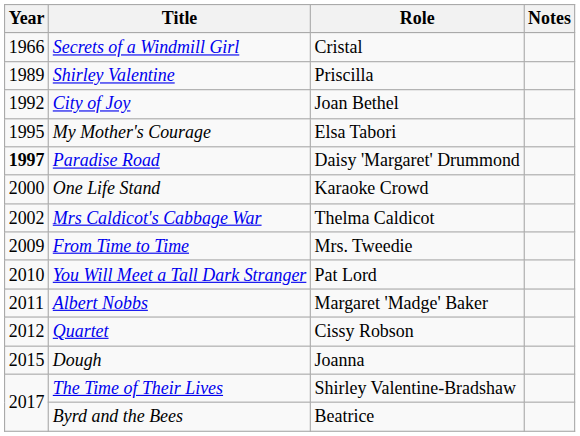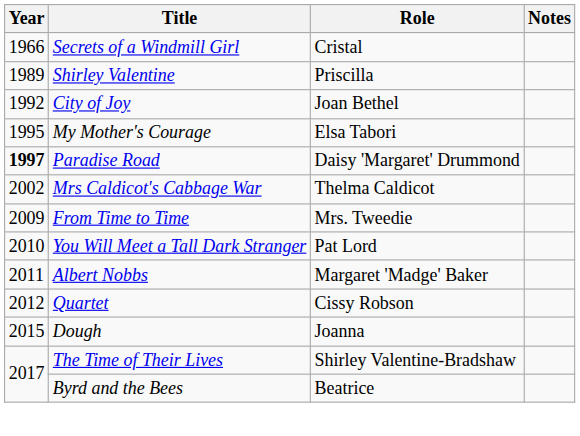 <table class="wikitable">
 <tr>
 <th>Year</th>
 <th>Title</th>
 <th>Role</th>
 <th>Notes</th>
 </tr>
 <tr>
 <td>1966</td>
 <td><em><a href='#'>Secrets of a Windmill Girl</a></em></td>
 <td>Cristal</td>
 <td></td>
 </tr>
 <tr>
 <td>1989</td>
 <td><em><a href='#'>Shirley Valentine</a></em></td>
 <td>Priscilla</td>
 <td></td>
 </tr>
 <tr>
 <td>1992</td>
 <td><em><a href='#'>City of Joy</a></em></td>
 <td>Joan Bethel</td>
 <td></td>
 </tr>
 <tr>
 <td>1995</td>
 <td><em>My Mother's Courage</em></td>
 <td>Elsa Tabori</td>
 <td></td>
 </tr>
 <tr>
 <td><strong>1997</strong></td>
 <td><em><a href='#'>Paradise Road</a></em></td>
 <td>Daisy 'Margaret' Drummond</td>
-<td></td>
-</tr>
-<tr>
-<td>2000</td>
-<td><em>One Life Stand</em></td>
-<td>Karaoke Crowd</td>
 <td></td>
 </tr>
 <tr>
 <td>2002</td>
 <td><em><a href='#'>Mrs Caldicot's Cabbage War</a></em></td>
 <td>Thelma Caldicot</td>
 <td></td>
 </tr>
 <tr>
 <td>2009</td>
 <td><em><a href='#'>From Time to Time</a></em></td>
 <td>Mrs. Tweedie</td>
 <td></td>
 </tr>
 <tr>
 <td>2010</td>
 <td><em><a href='#'>You Will Meet a Tall Dark Stranger</a></em></td>
 <td>Pat Lord</td>
 <td></td>
 </tr>
 <tr>
 <td>2011</td>
 <td><em><a href='#'>Albert Nobbs</a></em></td>
 <td>Margaret 'Madge' Baker</td>
 <td></td>
 </tr>
 <tr>
 <td>2012</td>
 <td><em><a href='#'>Quartet</a></em></td>
 <td>Cissy Robson</td>
 <td></td>
 </tr>
 <tr>
 <td>2015</td>
 <td><em>Dough</em></td>
 <td>Joanna</td>
 <td></td>
 </tr>
 <tr>
 <td rowspan="2">2017</td>
 <td><em><a href='#'>The Time of Their Lives</a></em></td>
 <td>Shirley Valentine-Bradshaw</td>
 <td></td>
 </tr>
 <tr>
 <td><em>Byrd and the Bees</em></td>
 <td>Beatrice</td>
 <td></td>
 </tr>
 </table>
